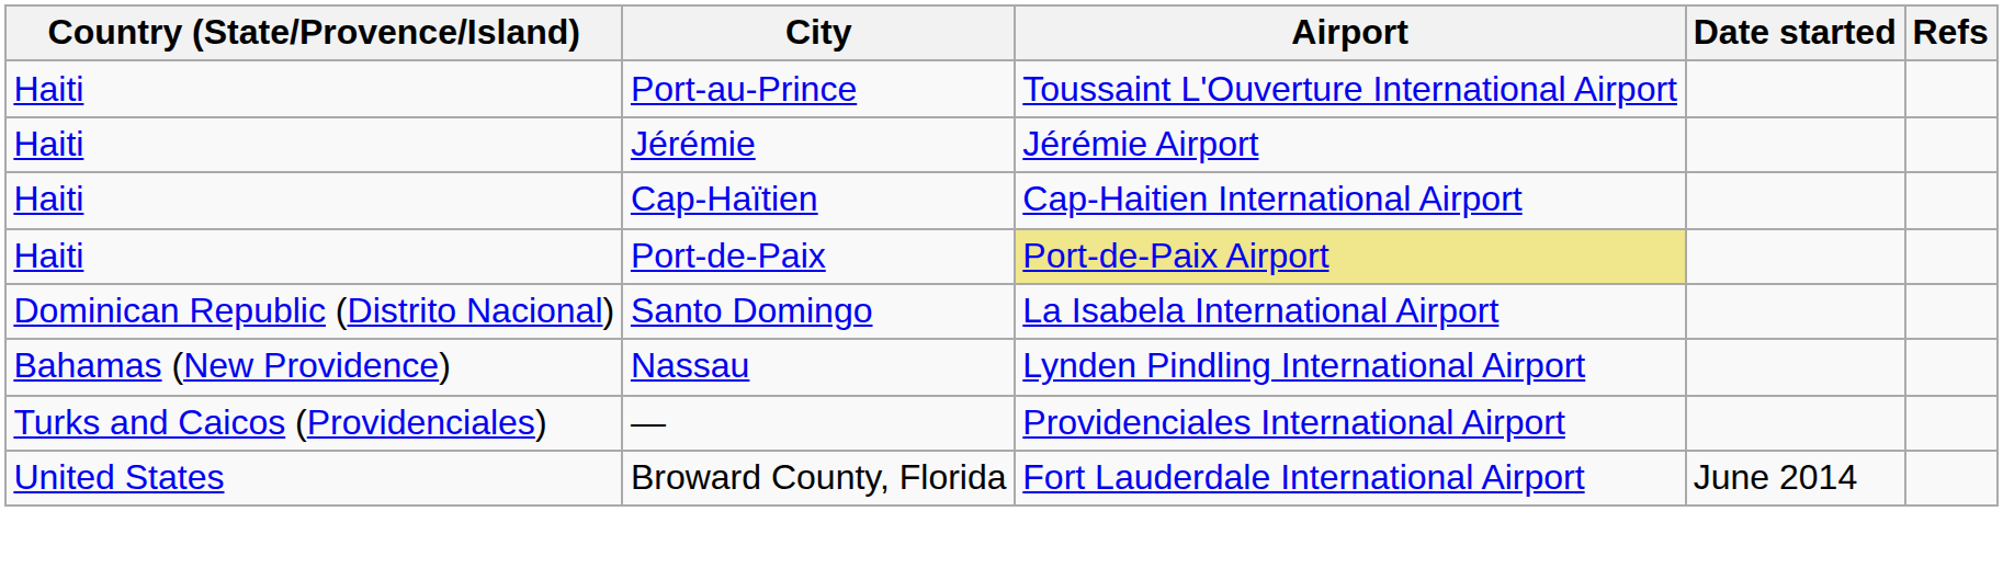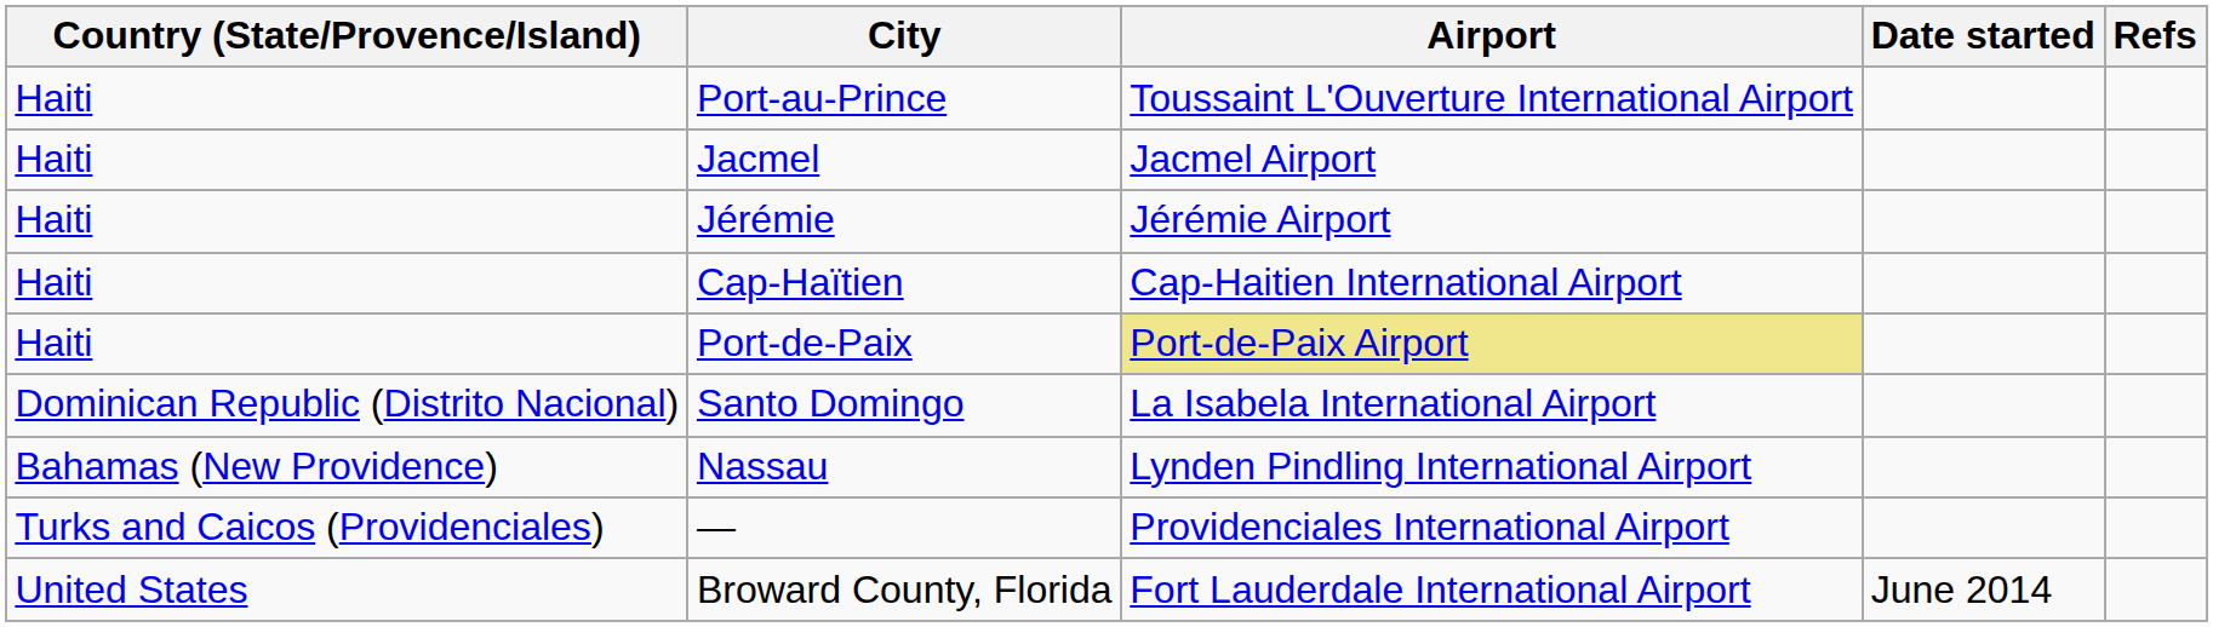 <table class="wikitable sortable">
 <tr>
 <th>Country (State/Provence/Island)</th>
 <th>City</th>
 <th>Airport</th>
 <th>Date started</th>
 <th>Refs</th>
 </tr>
 <tr>
 <td><a href='#'>Haiti</a></td>
 <td><a href='#'>Port-au-Prince</a></td>
 <td><a href='#'>Toussaint L'Ouverture International Airport</a></td>
+<td></td>
+<td></td>
+</tr>
+<tr>
+<td><a href='#'>Haiti</a></td>
+<td><a href='#'>Jacmel</a></td>
+<td><a href='#'>Jacmel Airport</a></td>
 <td></td>
 <td></td>
 </tr>
 <tr>
 <td><a href='#'>Haiti</a></td>
 <td><a href='#'>Jérémie</a></td>
 <td><a href='#'>Jérémie Airport</a></td>
 <td></td>
 <td></td>
 </tr>
 <tr>
 <td><a href='#'>Haiti</a></td>
 <td><a href='#'>Cap-Haïtien</a></td>
 <td><a href='#'>Cap-Haitien International Airport</a></td>
 <td></td>
 <td></td>
 </tr>
 <tr>
 <td><a href='#'>Haiti</a></td>
 <td><a href='#'>Port-de-Paix</a></td>
 <td style="background: khaki;"><a href='#'>Port-de-Paix Airport</a></td>
 <td></td>
 <td></td>
 </tr>
 <tr>
 <td><a href='#'>Dominican Republic</a> (<a href='#'>Distrito Nacional</a>)</td>
 <td><a href='#'>Santo Domingo</a></td>
 <td><a href='#'>La Isabela International Airport</a></td>
 <td></td>
 <td></td>
 </tr>
 <tr>
 <td><a href='#'>Bahamas</a> (<a href='#'>New Providence</a>)</td>
 <td><a href='#'>Nassau</a></td>
 <td><a href='#'>Lynden Pindling International Airport</a></td>
 <td></td>
 <td></td>
 </tr>
 <tr>
 <td><a href='#'>Turks and Caicos</a> (<a href='#'>Providenciales</a>)</td>
 <td>—</td>
 <td><a href='#'>Providenciales International Airport</a></td>
 <td></td>
 <td></td>
 </tr>
 <tr>
 <td><a href='#'>United States</a></td>
 <td>Broward County, Florida</td>
 <td><a href='#'>Fort Lauderdale International Airport</a></td>
 <td>June 2014</td>
 <td></td>
 </tr>
 </table>
